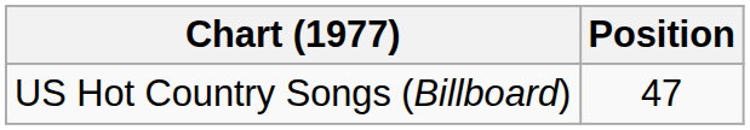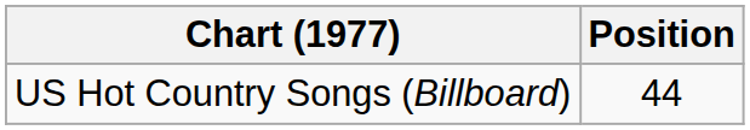 <table class="wikitable">
 <tr>
 <th>Chart (1977)</th>
 <th>Position</th>
 </tr>
 <tr>
 <td>US Hot Country Songs (<em>Billboard</em>)</td>
-<td align="center">47</td>
+<td align="center">44</td>
 </tr>
 </table>
